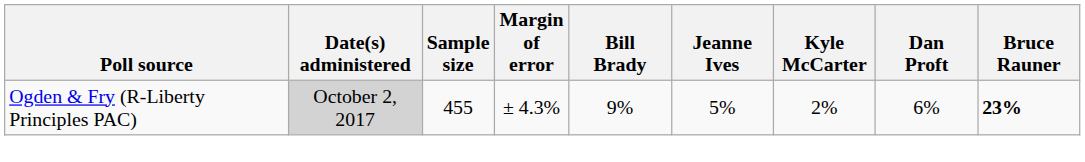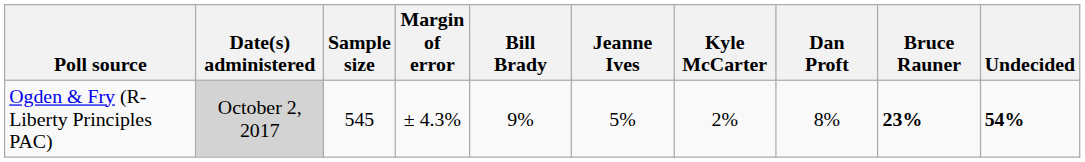 <table class="wikitable">
 <tr valign=bottom>
 <th>Poll source</th>
 <th>Date(s)<br>administered</th>
 <th>Sample<br>size</th>
 <th>Margin<br>of error</th>
 <th style="width:75px;">Bill<br>Brady</th>
 <th style="width:75px;">Jeanne<br>Ives</th>
 <th style="width:75px;">Kyle<br>McCarter</th>
 <th style="width:75px;">Dan<br>Proft</th>
 <th style="width:75px;">Bruce<br>Rauner</th>
+<th>Undecided</th>
 </tr>
 <tr>
 <td><a href='#'>Ogden & Fry</a> (R-Liberty Principles PAC)</td>
 <td align=center style="background: lightgrey;">October 2, 2017</td>
-<td align=center>455</td>
+<td align=center>545</td>
 <td align=center>± 4.3%</td>
 <td align=center>9%</td>
 <td align=center>5%</td>
 <td align=center>2%</td>
-<td align=center>6%</td>
+<td align=center>8%</td>
 <td><strong>23%</strong></td>
+<td><strong>54%</strong></td>
 </tr>
 </table>
